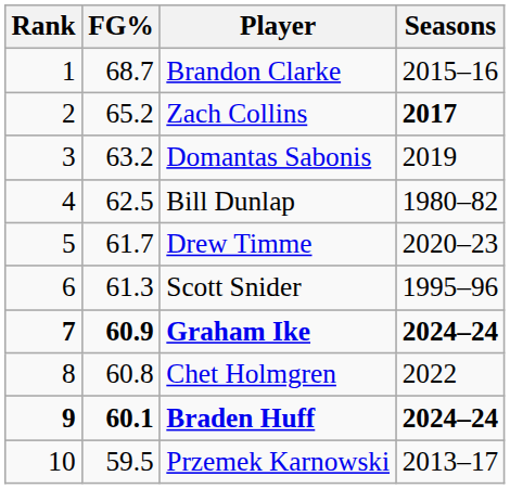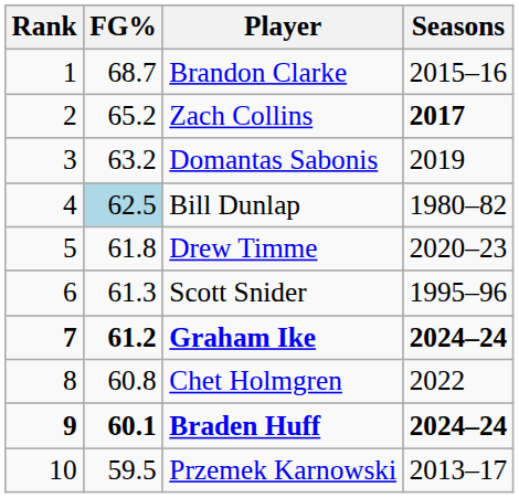 <table class="wikitable outercollapse">
 <tr>
 <th>Rank</th>
 <th>FG%</th>
 <th>Player</th>
 <th>Seasons</th>
 </tr>
 <tr>
 <td style="text-align:right;">1</td>
 <td style="text-align:right;">68.7</td>
 <td><a href='#'>Brandon Clarke</a></td>
 <td>2015–16</td>
 </tr>
 <tr>
 <td style="text-align:right;">2</td>
 <td style="text-align:right;">65.2</td>
 <td><a href='#'>Zach Collins</a></td>
 <td><strong>2017</strong></td>
 </tr>
 <tr>
 <td style="text-align:right;">3</td>
 <td style="text-align:right;">63.2</td>
 <td><a href='#'>Domantas Sabonis</a></td>
 <td>2019</td>
 </tr>
 <tr>
 <td style="text-align:right;">4</td>
-<td style="text-align:right;">62.5</td>
+<td style="background: lightblue; text-align:right;">62.5</td>
 <td>Bill Dunlap</td>
 <td>1980–82</td>
 </tr>
 <tr>
 <td style="text-align:right;">5</td>
-<td style="text-align:right;">61.7</td>
+<td style="text-align:right;">61.8</td>
 <td><a href='#'>Drew Timme</a></td>
 <td>2020–23</td>
 </tr>
 <tr>
 <td style="text-align:right;">6</td>
 <td style="text-align:right;">61.3</td>
 <td>Scott Snider</td>
 <td>1995–96</td>
 </tr>
 <tr style="font-weight:bold;">
 <td style="text-align:right;">7</td>
-<td style="text-align:right;">60.9</td>
+<td style="text-align:right;">61.2</td>
 <td><a href='#'>Graham Ike</a></td>
 <td>2024–24</td>
 </tr>
 <tr>
 <td style="text-align:right;">8</td>
 <td style="text-align:right;">60.8</td>
 <td><a href='#'>Chet Holmgren</a></td>
 <td>2022</td>
 </tr>
 <tr style="font-weight:bold;">
 <td style="text-align:right;">9</td>
 <td style="text-align:right;">60.1</td>
 <td><a href='#'>Braden Huff</a></td>
 <td>2024–24</td>
 </tr>
 <tr>
 <td style="text-align:right;">10</td>
 <td style="text-align:right;">59.5</td>
 <td><a href='#'>Przemek Karnowski</a></td>
 <td>2013–17</td>
 </tr>
 </table>
